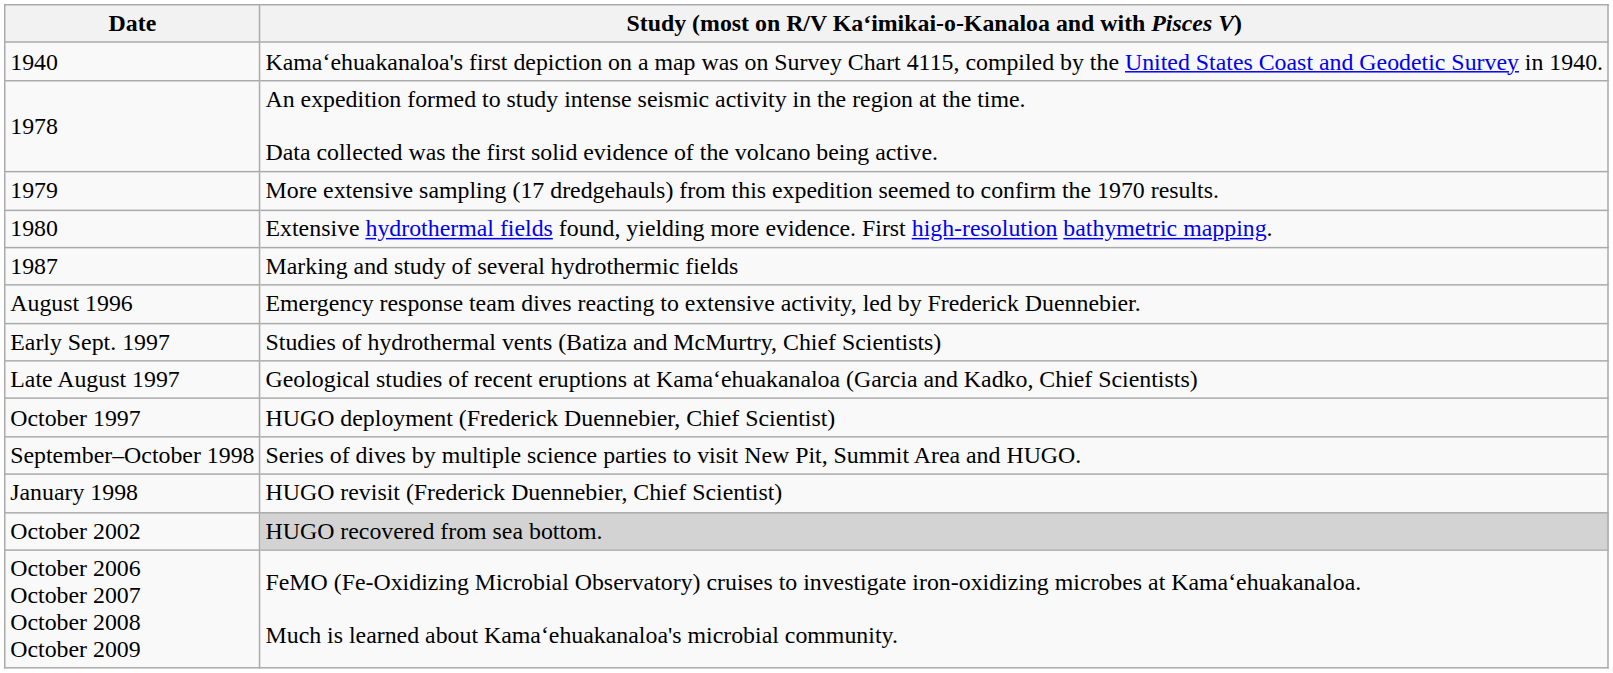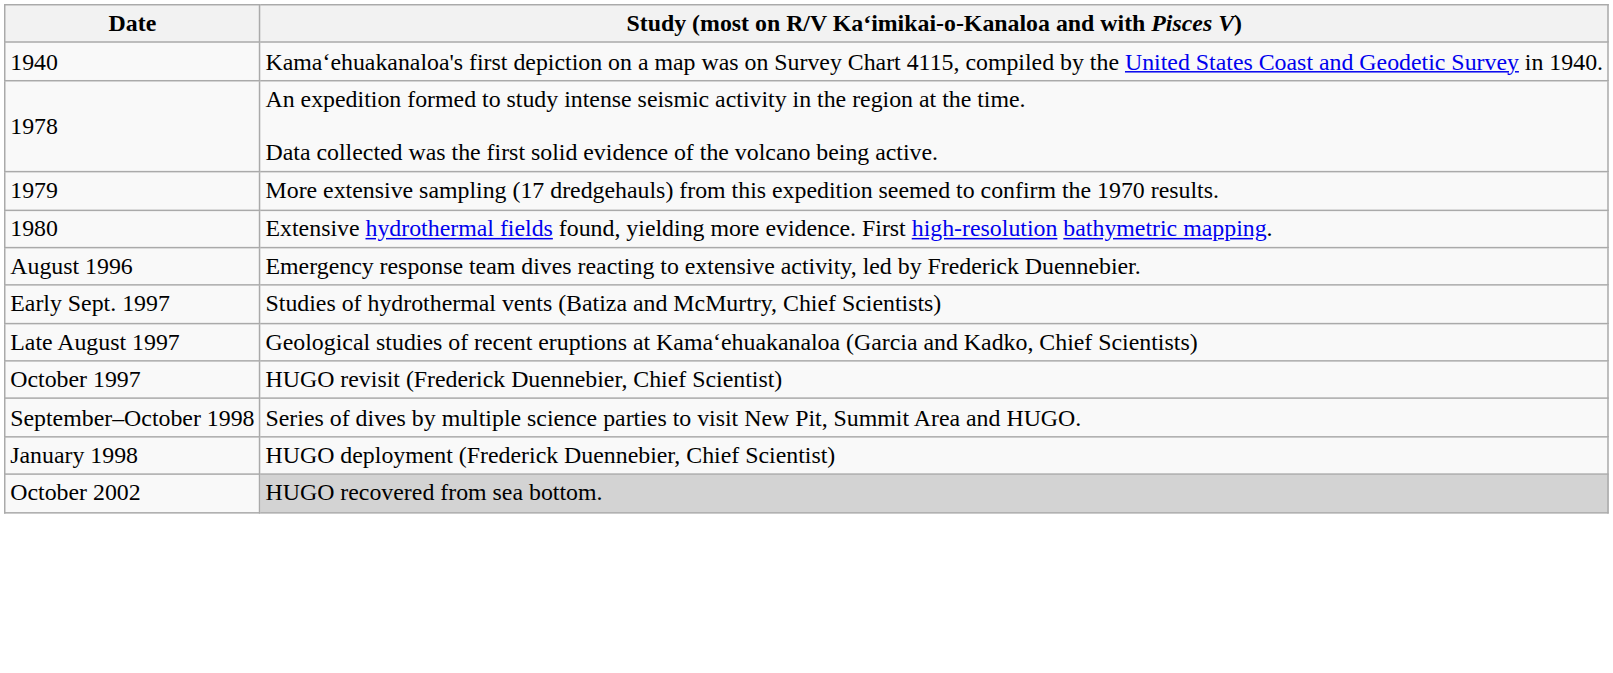 <table class="wikitable">
 <tr>
 <th>Date</th>
 <th>Study (most on R/V Kaʻimikai-o-Kanaloa and with <em>Pisces V</em>)</th>
 </tr>
 <tr>
 <td>1940</td>
 <td>Kamaʻehuakanaloa's first depiction on a map was on Survey Chart 4115, compiled by the <a href='#'>United States Coast and Geodetic Survey</a> in 1940.</td>
 </tr>
 <tr>
 <td>1978</td>
 <td>An expedition formed to study intense seismic activity in the region at the time.<br><br>Data collected was the first solid evidence of the volcano being active.</td>
 </tr>
 <tr>
 <td>1979</td>
 <td>More extensive sampling (17 dredgehauls) from this expedition seemed to confirm the 1970 results.</td>
 </tr>
 <tr>
 <td>1980</td>
 <td>Extensive <a href='#'>hydrothermal fields</a> found, yielding more evidence. First <a href='#'>high-resolution</a> <a href='#'>bathymetric mapping</a>.</td>
 </tr>
 <tr>
-<td>1987</td>
-<td>Marking and study of several hydrothermic fields</td>
-</tr>
-<tr>
 <td>August 1996</td>
 <td>Emergency response team dives reacting to extensive activity, led by Frederick Duennebier.</td>
 </tr>
 <tr>
 <td>Early Sept. 1997</td>
 <td>Studies of hydrothermal vents (Batiza and McMurtry, Chief Scientists)</td>
 </tr>
 <tr>
 <td>Late August 1997</td>
 <td>Geological studies of recent eruptions at Kamaʻehuakanaloa (Garcia and Kadko, Chief Scientists)</td>
 </tr>
 <tr>
 <td>October 1997</td>
-<td>HUGO deployment (Frederick Duennebier, Chief Scientist)</td>
+<td>HUGO revisit (Frederick Duennebier, Chief Scientist)</td>
 </tr>
 <tr>
 <td>September–October 1998</td>
 <td>Series of dives by multiple science parties to visit New Pit, Summit Area and HUGO.</td>
 </tr>
 <tr>
 <td>January 1998</td>
-<td>HUGO revisit (Frederick Duennebier, Chief Scientist)</td>
+<td>HUGO deployment (Frederick Duennebier, Chief Scientist)</td>
 </tr>
 <tr>
 <td>October 2002</td>
 <td style="background: lightgrey;">HUGO recovered from sea bottom.</td>
 </tr>
-<tr>
-<td>October 2006<br>October 2007<br>October 2008<br>October 2009</td>
-<td>FeMO (Fe-Oxidizing Microbial Observatory) cruises to investigate iron-oxidizing microbes at Kamaʻehuakanaloa.<br><br>Much is learned about Kamaʻehuakanaloa's microbial community.</td>
-</tr>
 </table>
